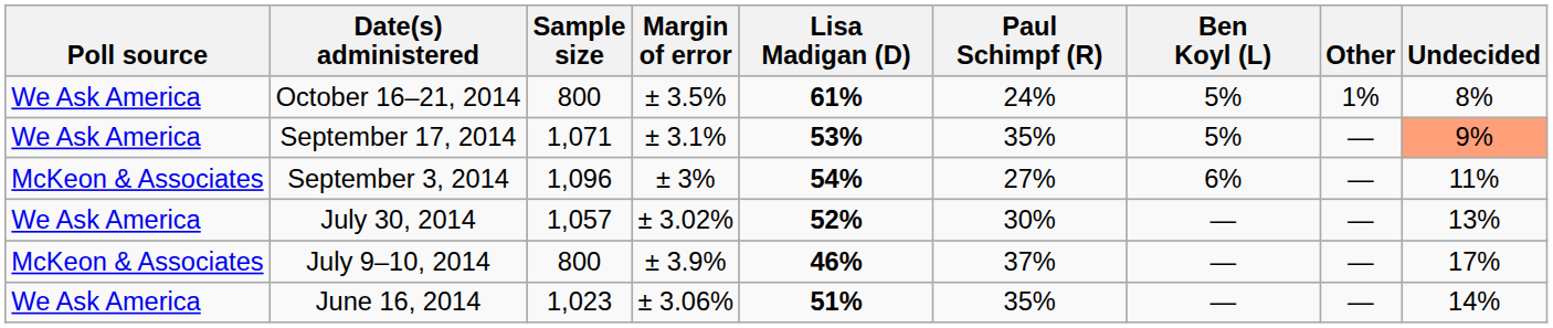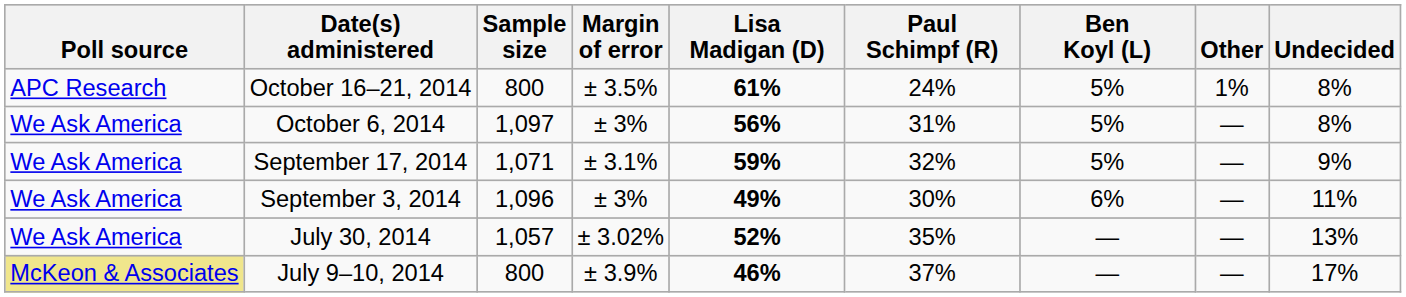 <table class="wikitable" style="font-size:90%;text-align:center;">
 <tr valign=bottom>
 <th>Poll source</th>
 <th>Date(s)<br>administered</th>
 <th>Sample<br>size</th>
 <th>Margin<br>of error</th>
 <th style="width:100px;">Lisa<br>Madigan (D)</th>
 <th style="width:100px;">Paul<br>Schimpf (R)</th>
 <th style="width:100px;">Ben<br>Koyl (L)</th>
 <th>Other</th>
 <th>Undecided</th>
 </tr>
 <tr>
-<td style="text-align:left;"><a href='#'>We Ask America</a></td>
+<td style="text-align:left;"><a href='#'>APC Research</a></td>
 <td align=center>October 16–21, 2014</td>
 <td align=center>800</td>
 <td align=center>± 3.5%</td>
 <td><strong>61%</strong></td>
 <td align=center>24%</td>
 <td align=center>5%</td>
 <td align=center>1%</td>
 <td align=center>8%</td>
 </tr>
 <tr>
 <td style="text-align:left;"><a href='#'>We Ask America</a></td>
+<td align=center>October 6, 2014</td>
+<td align=center>1,097</td>
+<td align=center>± 3%</td>
+<td><strong>56%</strong></td>
+<td align=center>31%</td>
+<td align=center>5%</td>
+<td align=center>—</td>
+<td align=center>8%</td>
+</tr>
+<tr>
+<td style="text-align:left;"><a href='#'>We Ask America</a></td>
 <td align=center>September 17, 2014</td>
 <td align=center>1,071</td>
 <td align=center>± 3.1%</td>
-<td><strong>53%</strong></td>
-<td align=center>35%</td>
+<td><strong>59%</strong></td>
+<td align=center>32%</td>
 <td align=center>5%</td>
 <td align=center>—</td>
-<td align=center style="background: lightsalmon;">9%</td>
+<td align=center>9%</td>
 </tr>
 <tr>
-<td style="text-align:left;"><a href='#'>McKeon & Associates</a></td>
+<td style="text-align:left;"><a href='#'>We Ask America</a></td>
 <td align=center>September 3, 2014</td>
 <td align=center>1,096</td>
 <td align=center>± 3%</td>
-<td><strong>54%</strong></td>
-<td align=center>27%</td>
+<td><strong>49%</strong></td>
+<td align=center>30%</td>
 <td align=center>6%</td>
 <td align=center>—</td>
 <td align=center>11%</td>
 </tr>
 <tr>
 <td style="text-align:left;"><a href='#'>We Ask America</a></td>
 <td align=center>July 30, 2014</td>
 <td align=center>1,057</td>
 <td align=center>± 3.02%</td>
 <td><strong>52%</strong></td>
-<td align=center>30%</td>
+<td align=center>35%</td>
 <td align=center>—</td>
 <td align=center>—</td>
 <td align=center>13%</td>
 </tr>
 <tr>
-<td style="text-align:left;"><a href='#'>McKeon & Associates</a></td>
+<td style="background: khaki; text-align:left;"><a href='#'>McKeon & Associates</a></td>
 <td align=center>July 9–10, 2014</td>
 <td align=center>800</td>
 <td align=center>± 3.9%</td>
 <td><strong>46%</strong></td>
 <td align=center>37%</td>
 <td align=center>—</td>
 <td align=center>—</td>
 <td align=center>17%</td>
 </tr>
-<tr>
-<td style="text-align:left;"><a href='#'>We Ask America</a></td>
-<td align=center>June 16, 2014</td>
-<td align=center>1,023</td>
-<td align=center>± 3.06%</td>
-<td><strong>51%</strong></td>
-<td align=center>35%</td>
-<td align=center>—</td>
-<td align=center>—</td>
-<td align=center>14%</td>
-</tr>
 </table>
